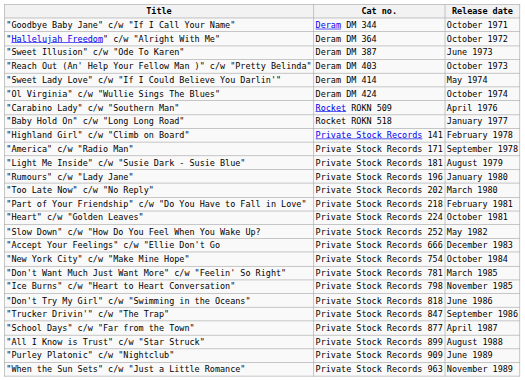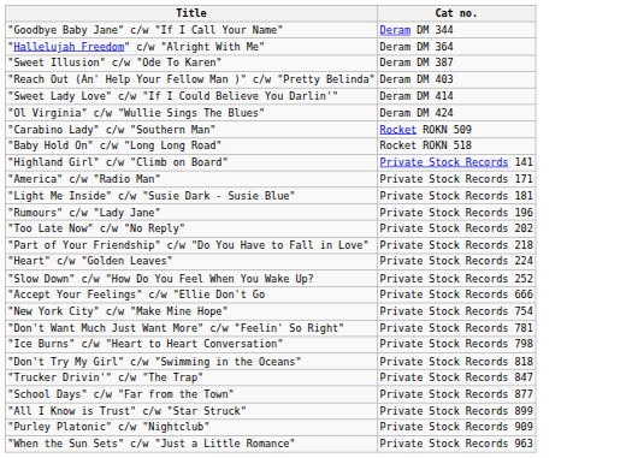 <table class="wikitable">
 <tr>
 <th>Title</th>
 <th>Cat no.</th>
-<th>Release date</th>
 </tr>
 <tr>
 <td>"Goodbye Baby Jane" c/w "If I Call Your Name"</td>
 <td><a href='#'>Deram</a> DM 344</td>
-<td>October 1971</td>
 </tr>
 <tr>
 <td>"<a href='#'>Hallelujah Freedom</a>" c/w "Alright With Me"</td>
 <td>Deram DM 364</td>
-<td>October 1972</td>
 </tr>
 <tr>
 <td>"Sweet Illusion" c/w "Ode To Karen"</td>
 <td>Deram DM 387</td>
-<td>June 1973</td>
 </tr>
 <tr>
 <td>"Reach Out (An' Help Your Fellow Man )" c/w "Pretty Belinda"</td>
 <td>Deram DM 403</td>
-<td>October 1973</td>
 </tr>
 <tr>
 <td>"Sweet Lady Love" c/w "If I Could Believe You Darlin'"</td>
 <td>Deram DM 414</td>
-<td>May 1974</td>
 </tr>
 <tr>
 <td>"Ol Virginia" c/w "Wullie Sings The Blues"</td>
 <td>Deram DM 424</td>
-<td>October 1974</td>
 </tr>
 <tr>
 <td>"Carabino Lady" c/w "Southern Man"</td>
 <td><a href='#'>Rocket</a> ROKN 509</td>
-<td>April 1976</td>
 </tr>
 <tr>
 <td>"Baby Hold On" c/w "Long Long Road"</td>
 <td>Rocket ROKN 518</td>
-<td>January 1977</td>
 </tr>
 <tr>
 <td>"Highland Girl" c/w "Climb on Board"</td>
 <td><a href='#'>Private Stock Records</a> 141</td>
-<td>February 1978</td>
 </tr>
 <tr>
 <td>"America" c/w "Radio Man"</td>
 <td>Private Stock Records 171</td>
-<td>September 1978</td>
 </tr>
 <tr>
 <td>"Light Me Inside" c/w "Susie Dark - Susie Blue"</td>
 <td>Private Stock Records 181</td>
-<td>August 1979</td>
 </tr>
 <tr>
 <td>"Rumours" c/w "Lady Jane"</td>
 <td>Private Stock Records 196</td>
-<td>January 1980</td>
 </tr>
 <tr>
 <td>"Too Late Now" c/w "No Reply"</td>
 <td>Private Stock Records 202</td>
-<td>March 1980</td>
 </tr>
 <tr>
 <td>"Part of Your Friendship" c/w "Do You Have to Fall in Love"</td>
 <td>Private Stock Records 218</td>
-<td>February 1981</td>
 </tr>
 <tr>
 <td>"Heart" c/w "Golden Leaves"</td>
 <td>Private Stock Records 224</td>
-<td>October 1981</td>
 </tr>
 <tr>
 <td>"Slow Down" c/w "How Do You Feel When You Wake Up?</td>
 <td>Private Stock Records 252</td>
-<td>May 1982</td>
 </tr>
 <tr>
 <td>"Accept Your Feelings" c/w "Ellie Don't Go</td>
 <td>Private Stock Records 666</td>
-<td>December 1983</td>
 </tr>
 <tr>
 <td>"New York City" c/w "Make Mine Hope"</td>
 <td>Private Stock Records 754</td>
-<td>October 1984</td>
 </tr>
 <tr>
 <td>"Don't Want Much Just Want More" c/w "Feelin' So Right"</td>
 <td>Private Stock Records 781</td>
-<td>March 1985</td>
 </tr>
 <tr>
 <td>"Ice Burns" c/w "Heart to Heart Conversation"</td>
 <td>Private Stock Records 798</td>
-<td>November 1985</td>
 </tr>
 <tr>
 <td>"Don't Try My Girl" c/w "Swimming in the Oceans"</td>
 <td>Private Stock Records 818</td>
-<td>June 1986</td>
 </tr>
 <tr>
 <td>"Trucker Drivin'" c/w "The Trap"</td>
 <td>Private Stock Records 847</td>
-<td>September 1986</td>
 </tr>
 <tr>
 <td>"School Days" c/w "Far from the Town"</td>
 <td>Private Stock Records 877</td>
-<td>April 1987</td>
 </tr>
 <tr>
 <td>"All I Know is Trust" c/w "Star Struck"</td>
 <td>Private Stock Records 899</td>
-<td>August 1988</td>
 </tr>
 <tr>
 <td>"Purley Platonic" c/w "Nightclub"</td>
 <td>Private Stock Records 909</td>
-<td>June 1989</td>
 </tr>
 <tr>
 <td>"When the Sun Sets" c/w "Just a Little Romance"</td>
 <td>Private Stock Records 963</td>
-<td>November 1989</td>
 </tr>
 </table>
